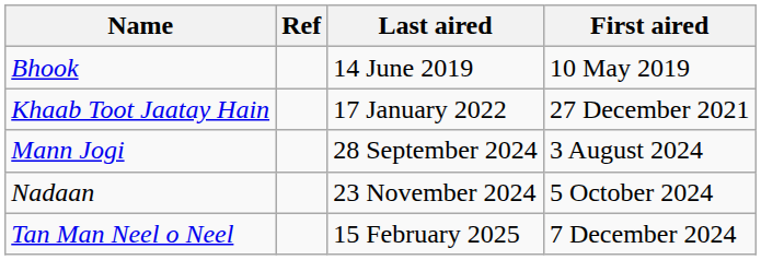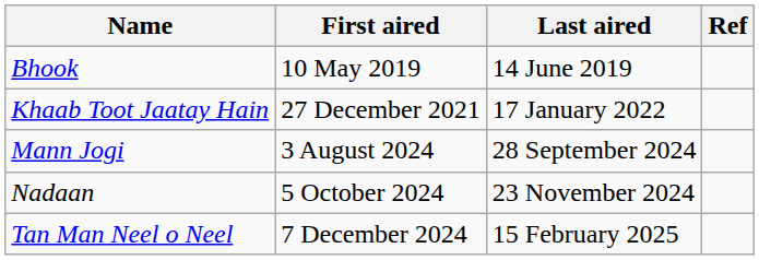 <table class="wikitable">
 <tr>
 <th>Name</th>
+<th>First aired</th>
+<th>Last aired</th>
 <th>Ref</th>
-<th>Last aired</th>
-<th>First aired</th>
 </tr>
 <tr>
 <td><em><a href='#'>Bhook</a></em></td>
+<td>10 May 2019</td>
+<td>14 June 2019</td>
 <td></td>
-<td>14 June 2019</td>
-<td>10 May 2019</td>
 </tr>
 <tr>
 <td><em><a href='#'>Khaab Toot Jaatay Hain</a></em></td>
+<td>27 December 2021</td>
+<td>17 January 2022</td>
 <td></td>
-<td>17 January 2022</td>
-<td>27 December 2021</td>
 </tr>
 <tr>
 <td><em><a href='#'>Mann Jogi</a></em></td>
+<td>3 August 2024</td>
+<td>28 September 2024</td>
 <td></td>
-<td>28 September 2024</td>
-<td>3 August 2024</td>
 </tr>
 <tr>
 <td><em>Nadaan</em></td>
+<td>5 October 2024</td>
+<td>23 November 2024</td>
 <td></td>
-<td>23 November 2024</td>
-<td>5 October 2024</td>
 </tr>
 <tr>
 <td><em><a href='#'>Tan Man Neel o Neel</a></em></td>
+<td>7 December 2024</td>
+<td>15 February 2025</td>
 <td></td>
-<td>15 February 2025</td>
-<td>7 December 2024</td>
 </tr>
 </table>
